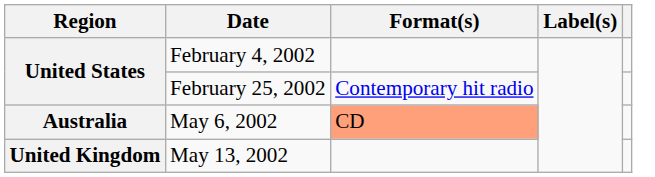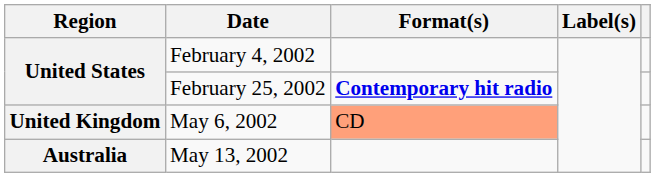 <table class="wikitable plainrowheaders">
 <tr>
 <th scope="col">Region</th>
 <th scope="col">Date</th>
 <th scope="col">Format(s)</th>
 <th scope="col">Label(s)</th>
 <th scope="col"></th>
 </tr>
 <tr>
 <th scope="row" rowspan="2">United States</th>
 <td>February 4, 2002</td>
 <td></td>
 <td rowspan="4"></td>
 <td></td>
 </tr>
 <tr>
 <td>February 25, 2002</td>
-<td><a href='#'>Contemporary hit radio</a></td>
+<td><strong><a href='#'>Contemporary hit radio</a></strong></td>
 <td></td>
 </tr>
 <tr>
-<th scope="row">Australia</th>
+<th scope="row">United Kingdom</th>
 <td>May 6, 2002</td>
 <td style="background: lightsalmon;">CD</td>
 <td></td>
 </tr>
 <tr>
-<th scope="row">United Kingdom</th>
+<th scope="row">Australia</th>
 <td>May 13, 2002</td>
 <td></td>
 <td></td>
 </tr>
 </table>
